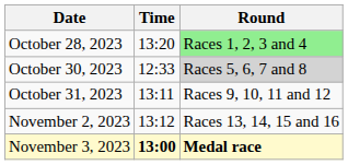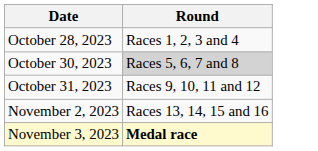 <table class="wikitable">
 <tr>
 <th>Date</th>
-<th>Time</th>
 <th>Round</th>
 </tr>
 <tr>
 <td>October 28, 2023</td>
-<td>13:20</td>
-<td style="background: lightgreen;">Races 1, 2, 3 and 4</td>
+<td>Races 1, 2, 3 and 4</td>
 </tr>
 <tr>
 <td>October 30, 2023</td>
-<td>12:33</td>
 <td style="background: lightgrey;">Races 5, 6, 7 and 8</td>
 </tr>
 <tr>
 <td>October 31, 2023</td>
-<td>13:11</td>
 <td>Races 9, 10, 11 and 12</td>
 </tr>
 <tr>
 <td>November 2, 2023</td>
-<td>13:12</td>
 <td>Races 13, 14, 15 and 16</td>
 </tr>
 <tr style=background:lemonchiffon>
 <td>November 3, 2023</td>
-<td><strong>13:00</strong></td>
 <td><strong>Medal race</strong></td>
 </tr>
 </table>
